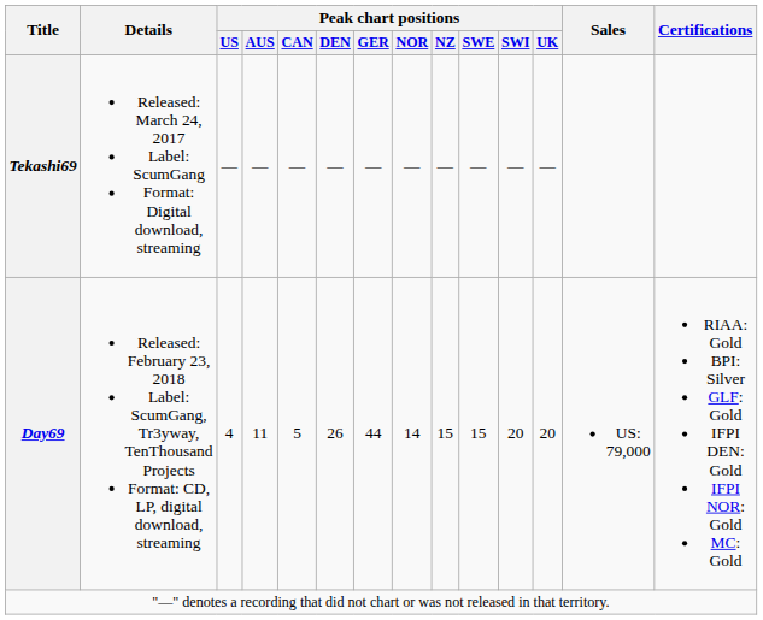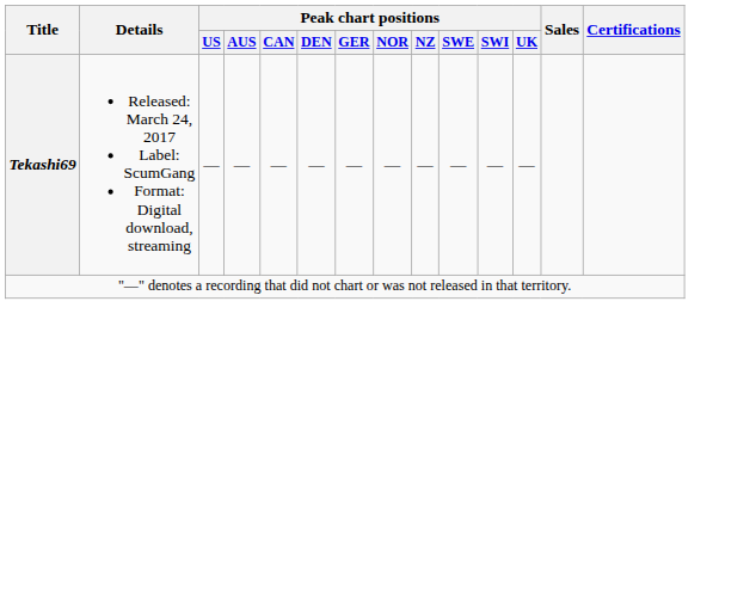 <table class="wikitable plainrowheaders" style="text-align:center;">
 <tr>
 <th scope="col" rowspan="2" style="width:9em;">Title</th>
 <th scope="col" rowspan="2" style="width:19em;">Details</th>
 <th scope="col" colspan="10">Peak chart positions</th>
 <th scope="col" rowspan="2" style="width:8em;">Sales</th>
 <th scope="col" rowspan="2" style="width:12em;"><a href='#'>Certifications</a></th>
 </tr>
 <tr>
 <th scope="col" style="width:2.5em;font-size:90%;"><a href='#'>US</a><br></th>
 <th scope="col" style="width:2.5em;font-size:90%;"><a href='#'>AUS</a><br></th>
 <th scope="col" style="width:2.5em;font-size:90%;"><a href='#'>CAN</a><br></th>
 <th scope="col" style="width:2.5em;font-size:90%;"><a href='#'>DEN</a><br></th>
 <th scope="col" style="width:2.5em;font-size:90%;"><a href='#'>GER</a><br></th>
 <th scope="col" style="width:2.5em;font-size:90%;"><a href='#'>NOR</a><br></th>
 <th scope="col" style="width:2.5em;font-size:90%;"><a href='#'>NZ</a><br></th>
 <th scope="col" style="width:2.5em;font-size:90%;"><a href='#'>SWE</a><br></th>
 <th scope="col" style="width:2.5em;font-size:90%;"><a href='#'>SWI</a><br></th>
 <th scope="col" style="width:2.5em;font-size:90%;"><a href='#'>UK</a><br></th>
 </tr>
 <tr>
 <th scope="row"><em>Tekashi69</em></th>
 <td><br><ul><li>Released: March 24, 2017</li><li>Label: ScumGang</li><li>Format: Digital download, streaming</li></ul></td>
 <td>—</td>
 <td>—</td>
 <td>—</td>
 <td>—</td>
 <td>—</td>
 <td>—</td>
 <td>—</td>
 <td>—</td>
 <td>—</td>
 <td>—</td>
 <td></td>
 </tr>
 <tr>
-<th scope="row"><em><a href='#'>Day69</a></em></th>
-<td><br><ul><li>Released: February 23, 2018</li><li>Label: ScumGang, Tr3yway, TenThousand Projects</li><li>Format: CD, LP, digital download, streaming</li></ul></td>
-<td>4</td>
-<td>11</td>
-<td>5</td>
-<td>26</td>
-<td>44</td>
-<td>14</td>
-<td>15</td>
-<td>15</td>
-<td>20</td>
-<td>20</td>
-<td><br><ul><li>US: 79,000</li></ul></td>
-<td><br><ul><li>RIAA: Gold</li><li>BPI: Silver</li><li><a href='#'>GLF</a>: Gold</li><li>IFPI DEN: Gold</li><li><a href='#'>IFPI NOR</a>: Gold</li><li><a href='#'>MC</a>: Gold</li></ul></td>
-</tr>
-<tr>
 <td colspan="14" style="font-size:90%">"—" denotes a recording that did not chart or was not released in that territory.</td>
 </tr>
 </table>
